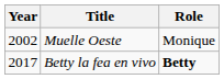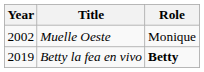 <table class="wikitable">
 <tr>
 <th>Year</th>
 <th>Title</th>
 <th>Role</th>
 </tr>
 <tr>
 <td>2002</td>
 <td><em>Muelle Oeste</em></td>
 <td>Monique</td>
 </tr>
 <tr>
-<td>2017</td>
+<td>2019</td>
 <td><em>Betty la fea en vivo</em></td>
 <td><strong>Betty</strong></td>
 </tr>
 </table>
